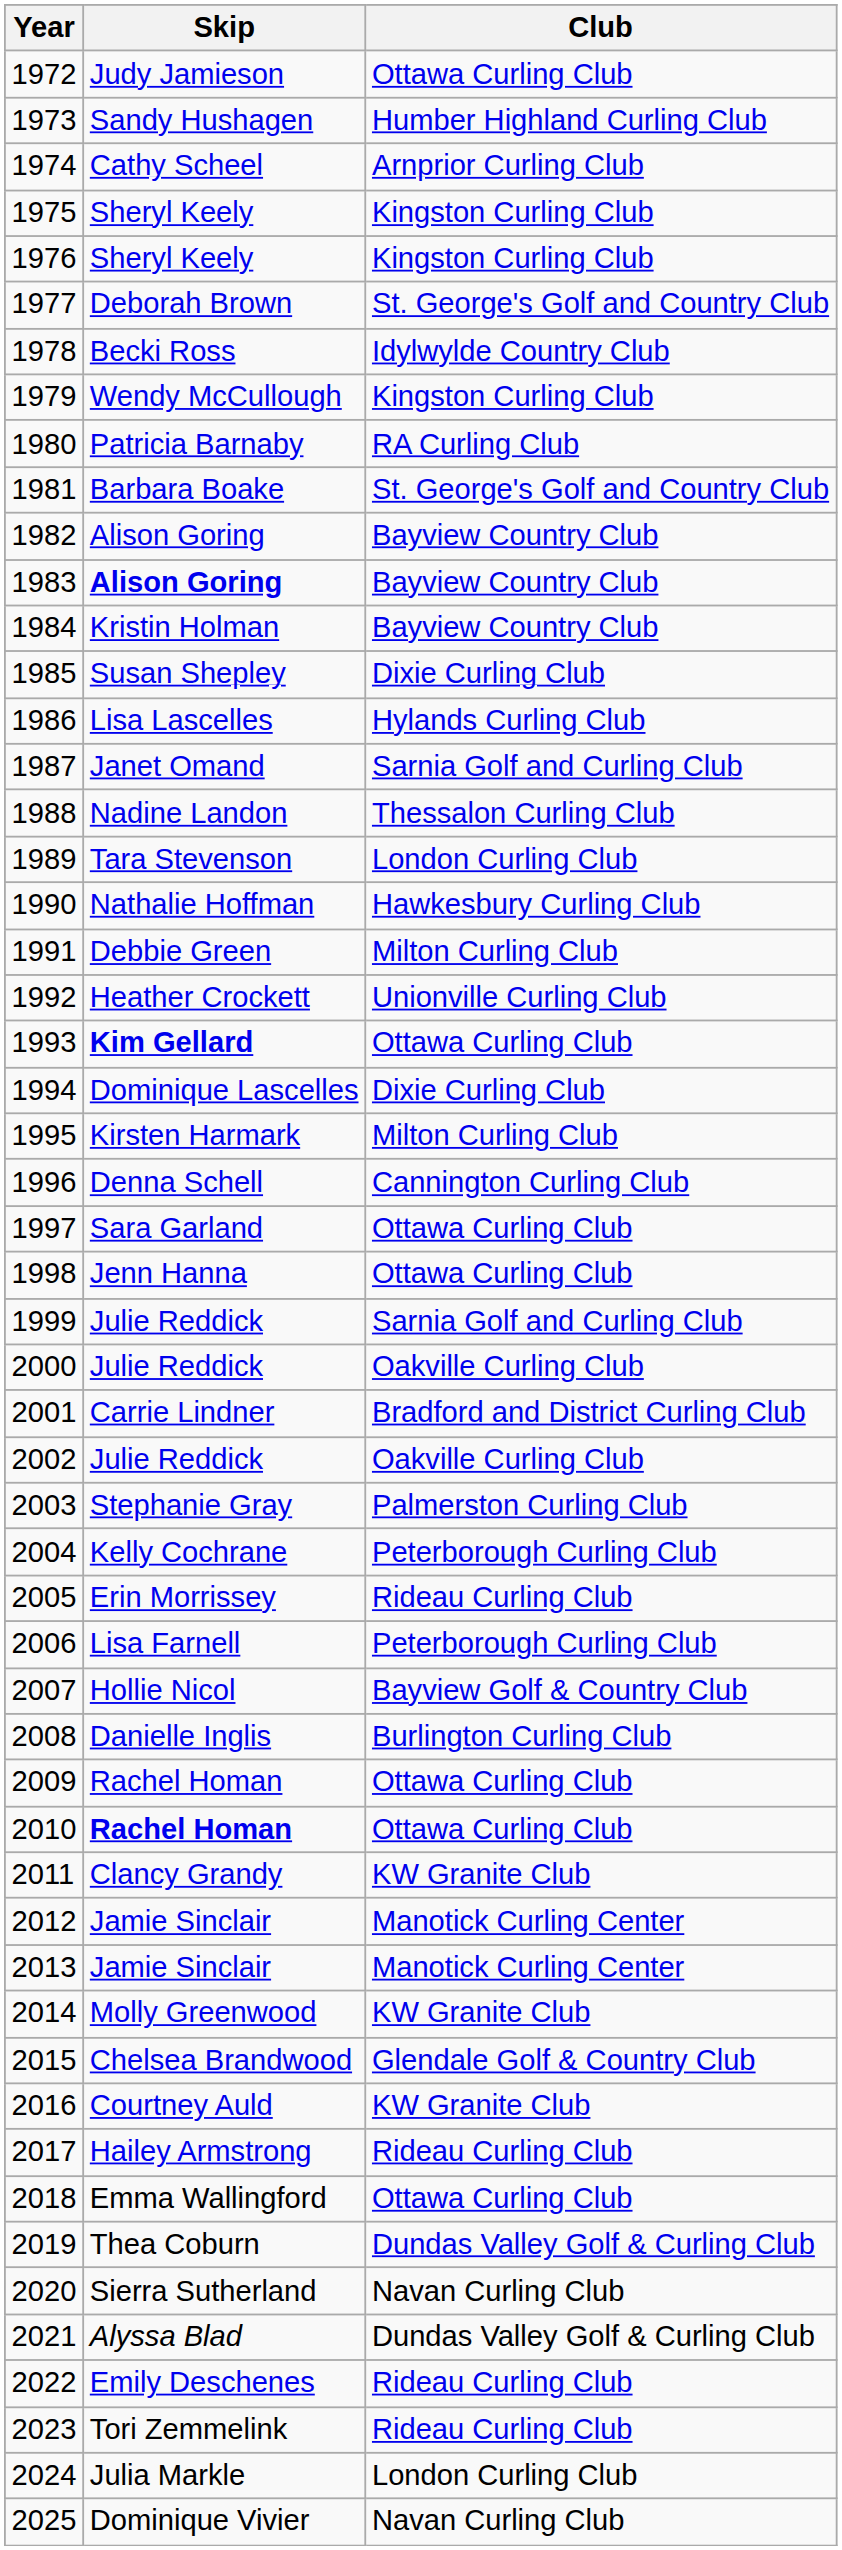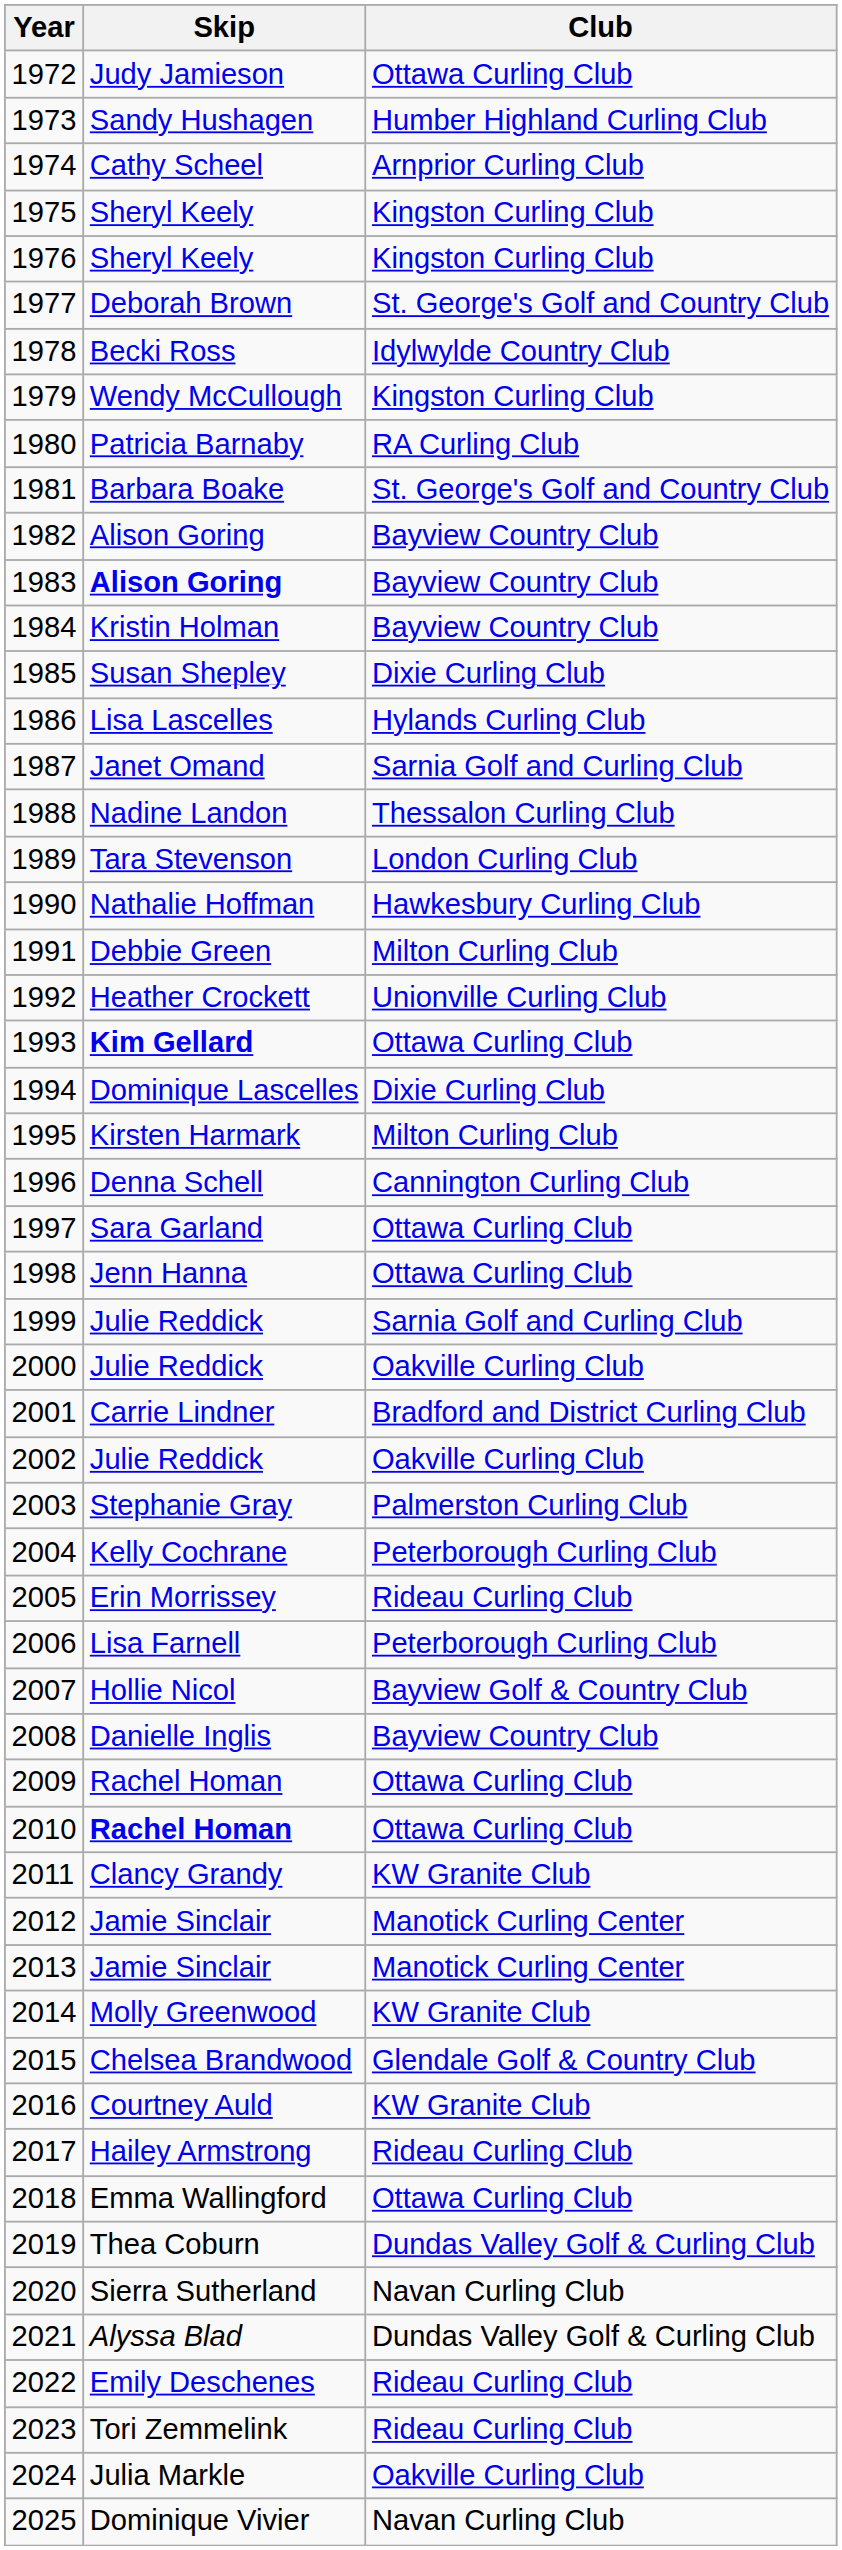 <table class="wikitable">
 <tr>
 <th>Year</th>
 <th>Skip</th>
 <th>Club</th>
 </tr>
 <tr>
 <td>1972</td>
 <td><a href='#'>Judy Jamieson</a></td>
 <td><a href='#'>Ottawa Curling Club</a></td>
 </tr>
 <tr>
 <td>1973</td>
 <td><a href='#'>Sandy Hushagen</a></td>
 <td><a href='#'>Humber Highland Curling Club</a></td>
 </tr>
 <tr>
 <td>1974</td>
 <td><a href='#'>Cathy Scheel</a></td>
 <td><a href='#'>Arnprior Curling Club</a></td>
 </tr>
 <tr>
 <td>1975</td>
 <td><a href='#'>Sheryl Keely</a></td>
 <td><a href='#'>Kingston Curling Club</a></td>
 </tr>
 <tr>
 <td>1976</td>
 <td><a href='#'>Sheryl Keely</a></td>
 <td><a href='#'>Kingston Curling Club</a></td>
 </tr>
 <tr>
 <td>1977</td>
 <td><a href='#'>Deborah Brown</a></td>
 <td><a href='#'>St. George's Golf and Country Club</a></td>
 </tr>
 <tr>
 <td>1978</td>
 <td><a href='#'>Becki Ross</a></td>
 <td><a href='#'>Idylwylde Country Club</a></td>
 </tr>
 <tr>
 <td>1979</td>
 <td><a href='#'>Wendy McCullough</a></td>
 <td><a href='#'>Kingston Curling Club</a></td>
 </tr>
 <tr>
 <td>1980</td>
 <td><a href='#'>Patricia Barnaby</a></td>
 <td><a href='#'>RA Curling Club</a></td>
 </tr>
 <tr>
 <td>1981</td>
 <td><a href='#'>Barbara Boake</a></td>
 <td><a href='#'>St. George's Golf and Country Club</a></td>
 </tr>
 <tr>
 <td>1982</td>
 <td><a href='#'>Alison Goring</a></td>
 <td><a href='#'>Bayview Country Club</a></td>
 </tr>
 <tr>
 <td>1983</td>
 <td><strong><a href='#'>Alison Goring</a></strong></td>
 <td><a href='#'>Bayview Country Club</a></td>
 </tr>
 <tr>
 <td>1984</td>
 <td><a href='#'>Kristin Holman</a></td>
 <td><a href='#'>Bayview Country Club</a></td>
 </tr>
 <tr>
 <td>1985</td>
 <td><a href='#'>Susan Shepley</a></td>
 <td><a href='#'>Dixie Curling Club</a></td>
 </tr>
 <tr>
 <td>1986</td>
 <td><a href='#'>Lisa Lascelles</a></td>
 <td><a href='#'>Hylands Curling Club</a></td>
 </tr>
 <tr>
 <td>1987</td>
 <td><a href='#'>Janet Omand</a></td>
 <td><a href='#'>Sarnia Golf and Curling Club</a></td>
 </tr>
 <tr>
 <td>1988</td>
 <td><a href='#'>Nadine Landon</a></td>
 <td><a href='#'>Thessalon Curling Club</a></td>
 </tr>
 <tr>
 <td>1989</td>
 <td><a href='#'>Tara Stevenson</a></td>
 <td><a href='#'>London Curling Club</a></td>
 </tr>
 <tr>
 <td>1990</td>
 <td><a href='#'>Nathalie Hoffman</a></td>
 <td><a href='#'>Hawkesbury Curling Club</a></td>
 </tr>
 <tr>
 <td>1991</td>
 <td><a href='#'>Debbie Green</a></td>
 <td><a href='#'>Milton Curling Club</a></td>
 </tr>
 <tr>
 <td>1992</td>
 <td><a href='#'>Heather Crockett</a></td>
 <td><a href='#'>Unionville Curling Club</a></td>
 </tr>
 <tr>
 <td>1993</td>
 <td><strong><a href='#'>Kim Gellard</a></strong></td>
 <td><a href='#'>Ottawa Curling Club</a></td>
 </tr>
 <tr>
 <td>1994</td>
 <td><a href='#'>Dominique Lascelles</a></td>
 <td><a href='#'>Dixie Curling Club</a></td>
 </tr>
 <tr>
 <td>1995</td>
 <td><a href='#'>Kirsten Harmark</a></td>
 <td><a href='#'>Milton Curling Club</a></td>
 </tr>
 <tr>
 <td>1996</td>
 <td><a href='#'>Denna Schell</a></td>
 <td><a href='#'>Cannington Curling Club</a></td>
 </tr>
 <tr>
 <td>1997</td>
 <td><a href='#'>Sara Garland</a></td>
 <td><a href='#'>Ottawa Curling Club</a></td>
 </tr>
 <tr>
 <td>1998</td>
 <td><a href='#'>Jenn Hanna</a></td>
 <td><a href='#'>Ottawa Curling Club</a></td>
 </tr>
 <tr>
 <td>1999</td>
 <td><a href='#'>Julie Reddick</a></td>
 <td><a href='#'>Sarnia Golf and Curling Club</a></td>
 </tr>
 <tr>
 <td>2000</td>
 <td><a href='#'>Julie Reddick</a></td>
 <td><a href='#'>Oakville Curling Club</a></td>
 </tr>
 <tr>
 <td>2001</td>
 <td><a href='#'>Carrie Lindner</a></td>
 <td><a href='#'>Bradford and District Curling Club</a></td>
 </tr>
 <tr>
 <td>2002</td>
 <td><a href='#'>Julie Reddick</a></td>
 <td><a href='#'>Oakville Curling Club</a></td>
 </tr>
 <tr>
 <td>2003</td>
 <td><a href='#'>Stephanie Gray</a></td>
 <td><a href='#'>Palmerston Curling Club</a></td>
 </tr>
 <tr>
 <td>2004</td>
 <td><a href='#'>Kelly Cochrane</a></td>
 <td><a href='#'>Peterborough Curling Club</a></td>
 </tr>
 <tr>
 <td>2005</td>
 <td><a href='#'>Erin Morrissey</a></td>
 <td><a href='#'>Rideau Curling Club</a></td>
 </tr>
 <tr>
 <td>2006</td>
 <td><a href='#'>Lisa Farnell</a></td>
 <td><a href='#'>Peterborough Curling Club</a></td>
 </tr>
 <tr>
 <td>2007</td>
 <td><a href='#'>Hollie Nicol</a></td>
 <td><a href='#'>Bayview Golf & Country Club</a></td>
 </tr>
 <tr>
 <td>2008</td>
 <td><a href='#'>Danielle Inglis</a></td>
-<td><a href='#'>Burlington Curling Club</a></td>
+<td><a href='#'>Bayview Country Club</a></td>
 </tr>
 <tr>
 <td>2009</td>
 <td><a href='#'>Rachel Homan</a></td>
 <td><a href='#'>Ottawa Curling Club</a></td>
 </tr>
 <tr>
 <td>2010</td>
 <td><strong><a href='#'>Rachel Homan</a></strong></td>
 <td><a href='#'>Ottawa Curling Club</a></td>
 </tr>
 <tr>
 <td>2011</td>
 <td><a href='#'>Clancy Grandy</a></td>
 <td><a href='#'>KW Granite Club</a></td>
 </tr>
 <tr>
 <td>2012</td>
 <td><a href='#'>Jamie Sinclair</a></td>
 <td><a href='#'>Manotick Curling Center</a></td>
 </tr>
 <tr>
 <td>2013</td>
 <td><a href='#'>Jamie Sinclair</a></td>
 <td><a href='#'>Manotick Curling Center</a></td>
 </tr>
 <tr>
 <td>2014</td>
 <td><a href='#'>Molly Greenwood</a></td>
 <td><a href='#'>KW Granite Club</a></td>
 </tr>
 <tr>
 <td>2015</td>
 <td><a href='#'>Chelsea Brandwood</a></td>
 <td><a href='#'>Glendale Golf & Country Club</a></td>
 </tr>
 <tr>
 <td>2016</td>
 <td><a href='#'>Courtney Auld</a></td>
 <td><a href='#'>KW Granite Club</a></td>
 </tr>
 <tr>
 <td>2017</td>
 <td><a href='#'>Hailey Armstrong</a></td>
 <td><a href='#'>Rideau Curling Club</a></td>
 </tr>
 <tr>
 <td>2018</td>
 <td>Emma Wallingford</td>
 <td><a href='#'>Ottawa Curling Club</a></td>
 </tr>
 <tr>
 <td>2019</td>
 <td>Thea Coburn</td>
 <td><a href='#'>Dundas Valley Golf & Curling Club</a></td>
 </tr>
 <tr>
 <td>2020</td>
 <td>Sierra Sutherland</td>
 <td>Navan Curling Club</td>
 </tr>
 <tr>
 <td>2021</td>
 <td><em>Alyssa Blad</em></td>
 <td>Dundas Valley Golf & Curling Club</td>
 </tr>
 <tr>
 <td>2022</td>
 <td><a href='#'>Emily Deschenes</a></td>
 <td><a href='#'>Rideau Curling Club</a></td>
 </tr>
 <tr>
 <td>2023</td>
 <td>Tori Zemmelink</td>
 <td><a href='#'>Rideau Curling Club</a></td>
 </tr>
 <tr>
 <td>2024</td>
 <td>Julia Markle</td>
-<td>London Curling Club</td>
+<td><a href='#'>Oakville Curling Club</a></td>
 </tr>
 <tr>
 <td>2025</td>
 <td>Dominique Vivier</td>
 <td>Navan Curling Club</td>
 </tr>
 </table>
